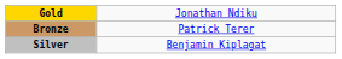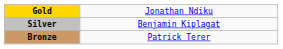 <table class="wikitable" style="text-align:center; " width="35%">
 <tr>
 <td bgcolor="gold"><strong>Gold</strong></td>
 <td><a href='#'>Jonathan Ndiku</a><br>  <small><em></em></small></td>
 </tr>
 <tr>
+<td bgcolor="silver"><strong>Silver</strong></td>
+<td><a href='#'>Benjamin Kiplagat</a><br>  <small><em></em></small></td>
+</tr>
+<tr>
 <td bgcolor="CC9966"><strong>Bronze</strong></td>
 <td><a href='#'>Patrick Terer</a><br>  <small><em></em></small></td>
 </tr>
-<tr>
-<td bgcolor="silver"><strong>Silver</strong></td>
-<td><a href='#'>Benjamin Kiplagat</a><br>  <small><em></em></small></td>
-</tr>
 </table>
